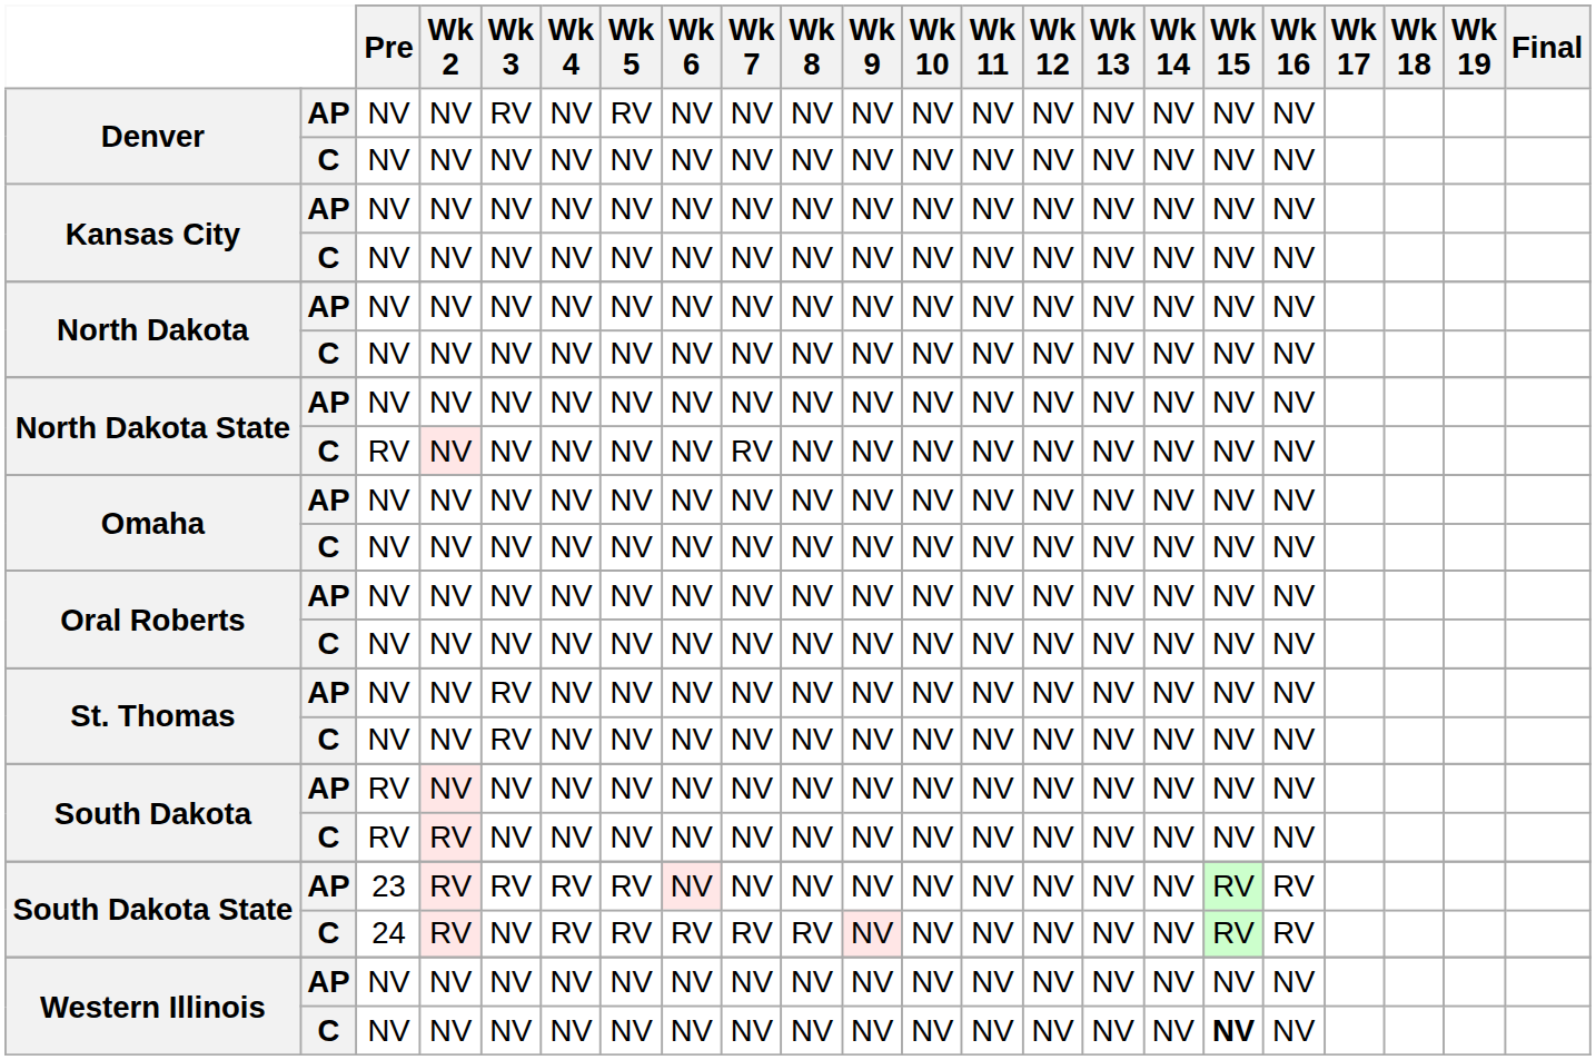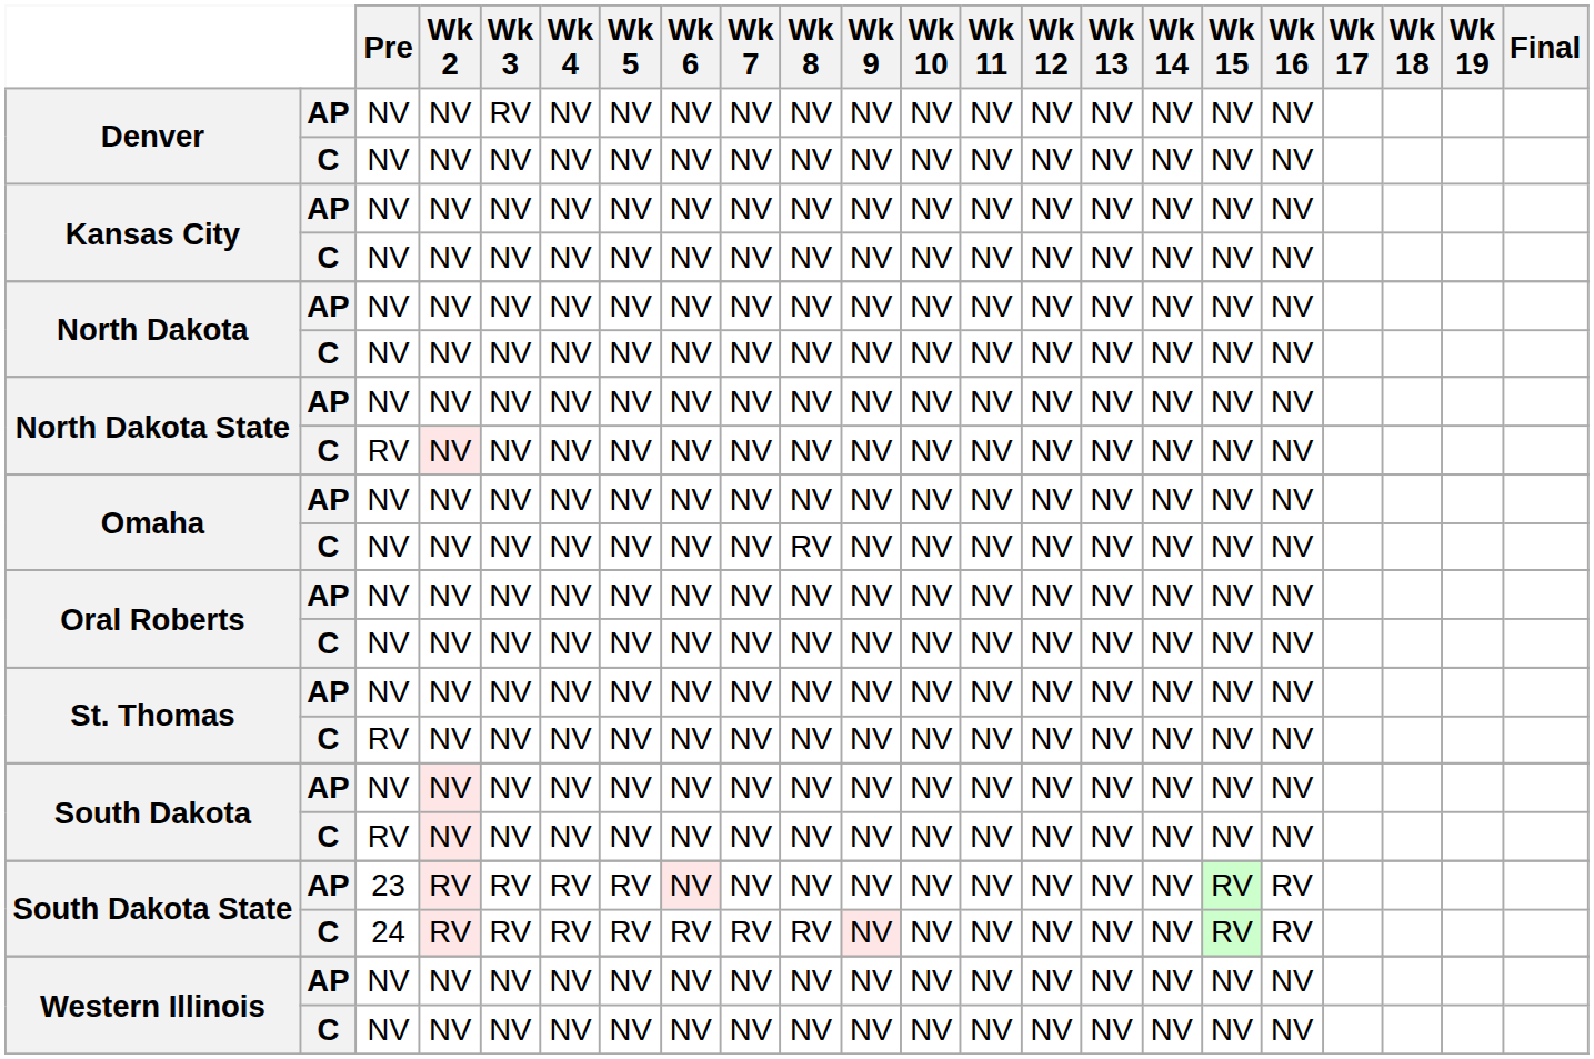 <table class="wikitable" style="white-space:nowrap;font-size:90%;text-align:center;">
 <tr>
 <th colspan=2 style="background:white; border-top-style:hidden; border-left-style:hidden;"> </th>
 <th>Pre</th>
 <th>Wk<br>2</th>
 <th>Wk<br>3</th>
 <th>Wk<br>4</th>
 <th>Wk<br>5</th>
 <th>Wk<br>6</th>
 <th>Wk<br>7</th>
 <th>Wk<br>8</th>
 <th>Wk<br>9</th>
 <th>Wk<br>10</th>
 <th>Wk<br>11</th>
 <th>Wk<br>12</th>
 <th>Wk<br>13</th>
 <th>Wk<br>14</th>
 <th>Wk<br>15</th>
 <th>Wk<br>16</th>
 <th>Wk<br>17</th>
 <th>Wk<br>18</th>
 <th>Wk<br>19</th>
 <th>Final</th>
 </tr>
 <tr>
 <th rowspan=2 style=>Denver</th>
 <th>AP</th>
 <td style="background:#FFF;">NV</td>
 <td style="background:#FFF;">NV</td>
 <td style="background:#FFF;">RV</td>
 <td style="background:#FFF;">NV</td>
-<td style="background:#FFF;">RV</td>
+<td style="background:#FFF;">NV</td>
 <td style="background:#FFF;">NV</td>
 <td style="background:#FFF;">NV</td>
 <td style="background:#FFF;">NV</td>
 <td style="background:#FFF;">NV</td>
 <td style="background:#FFF;">NV</td>
 <td style="background:#FFF;">NV</td>
 <td style="background:#FFF;">NV</td>
 <td style="background:#FFF;">NV</td>
 <td style="background:#FFF;">NV</td>
 <td style="background:#FFF;">NV</td>
 <td style="background:#FFF;">NV</td>
 <td style="background:#FFF;"></td>
 <td style="background:#FFF;"></td>
 <td style="background:#FFF;"></td>
 <td style="background:#FFF;"></td>
 </tr>
 <tr>
 <th>C</th>
 <td style="background:#FFF;">NV</td>
 <td style="background:#FFF;">NV</td>
 <td style="background:#FFF;">NV</td>
 <td style="background:#FFF;">NV</td>
 <td style="background:#FFF;">NV</td>
 <td style="background:#FFF;">NV</td>
 <td style="background:#FFF;">NV</td>
 <td style="background:#FFF;">NV</td>
 <td style="background:#FFF;">NV</td>
 <td style="background:#FFF;">NV</td>
 <td style="background:#FFF;">NV</td>
 <td style="background:#FFF;">NV</td>
 <td style="background:#FFF;">NV</td>
 <td style="background:#FFF;">NV</td>
 <td style="background:#FFF;">NV</td>
 <td style="background:#FFF;">NV</td>
 <td style="background:#FFF;"></td>
 <td style="background:#FFF;"></td>
 <td style="background:#FFF;"></td>
 <td style="background:#FFF;"></td>
 </tr>
 <tr>
 <th rowspan=2 style=>Kansas City</th>
 <th>AP</th>
 <td style="background:#FFF;">NV</td>
 <td style="background:#FFF;">NV</td>
 <td style="background:#FFF;">NV</td>
 <td style="background:#FFF;">NV</td>
 <td style="background:#FFF;">NV</td>
 <td style="background:#FFF;">NV</td>
 <td style="background:#FFF;">NV</td>
 <td style="background:#FFF;">NV</td>
 <td style="background:#FFF;">NV</td>
 <td style="background:#FFF;">NV</td>
 <td style="background:#FFF;">NV</td>
 <td style="background:#FFF;">NV</td>
 <td style="background:#FFF;">NV</td>
 <td style="background:#FFF;">NV</td>
 <td style="background:#FFF;">NV</td>
 <td style="background:#FFF;">NV</td>
 <td style="background:#FFF;"></td>
 <td style="background:#FFF;"></td>
 <td style="background:#FFF;"></td>
 <td style="background:#FFF;"></td>
 </tr>
 <tr>
 <th>C</th>
 <td style="background:#FFF;">NV</td>
 <td style="background:#FFF;">NV</td>
 <td style="background:#FFF;">NV</td>
 <td style="background:#FFF;">NV</td>
 <td style="background:#FFF;">NV</td>
 <td style="background:#FFF;">NV</td>
 <td style="background:#FFF;">NV</td>
 <td style="background:#FFF;">NV</td>
 <td style="background:#FFF;">NV</td>
 <td style="background:#FFF;">NV</td>
 <td style="background:#FFF;">NV</td>
 <td style="background:#FFF;">NV</td>
 <td style="background:#FFF;">NV</td>
 <td style="background:#FFF;">NV</td>
 <td style="background:#FFF;">NV</td>
 <td style="background:#FFF;">NV</td>
 <td style="background:#FFF;"></td>
 <td style="background:#FFF;"></td>
 <td style="background:#FFF;"></td>
 <td style="background:#FFF;"></td>
 </tr>
 <tr>
 </tr>
 <tr>
 <th rowspan=2 style=>North Dakota</th>
 <th>AP</th>
 <td style="background:#FFF;">NV</td>
 <td style="background:#FFF;">NV</td>
 <td style="background:#FFF;">NV</td>
 <td style="background:#FFF;">NV</td>
 <td style="background:#FFF;">NV</td>
 <td style="background:#FFF;">NV</td>
 <td style="background:#FFF;">NV</td>
 <td style="background:#FFF;">NV</td>
 <td style="background:#FFF;">NV</td>
 <td style="background:#FFF;">NV</td>
 <td style="background:#FFF;">NV</td>
 <td style="background:#FFF;">NV</td>
 <td style="background:#FFF;">NV</td>
 <td style="background:#FFF;">NV</td>
 <td style="background:#FFF;">NV</td>
 <td style="background:#FFF;">NV</td>
 <td style="background:#FFF;"></td>
 <td style="background:#FFF;"></td>
 <td style="background:#FFF;"></td>
 <td style="background:#FFF;"></td>
 </tr>
 <tr>
 <th>C</th>
 <td style="background:#FFF;">NV</td>
 <td style="background:#FFF;">NV</td>
 <td style="background:#FFF;">NV</td>
 <td style="background:#FFF;">NV</td>
 <td style="background:#FFF;">NV</td>
 <td style="background:#FFF;">NV</td>
 <td style="background:#FFF;">NV</td>
 <td style="background:#FFF;">NV</td>
 <td style="background:#FFF;">NV</td>
 <td style="background:#FFF;">NV</td>
 <td style="background:#FFF;">NV</td>
 <td style="background:#FFF;">NV</td>
 <td style="background:#FFF;">NV</td>
 <td style="background:#FFF;">NV</td>
 <td style="background:#FFF;">NV</td>
 <td style="background:#FFF;">NV</td>
 <td style="background:#FFF;"></td>
 <td style="background:#FFF;"></td>
 <td style="background:#FFF;"></td>
 <td style="background:#FFF;"></td>
 </tr>
 <tr>
 </tr>
 <tr>
 <th rowspan=2 style=>North Dakota State</th>
 <th>AP</th>
 <td style="background:#FFF;">NV</td>
 <td style="background:#FFF;">NV</td>
 <td style="background:#FFF;">NV</td>
 <td style="background:#FFF;">NV</td>
 <td style="background:#FFF;">NV</td>
 <td style="background:#FFF;">NV</td>
 <td style="background:#FFF;">NV</td>
 <td style="background:#FFF;">NV</td>
 <td style="background:#FFF;">NV</td>
 <td style="background:#FFF;">NV</td>
 <td style="background:#FFF;">NV</td>
 <td style="background:#FFF;">NV</td>
 <td style="background:#FFF;">NV</td>
 <td style="background:#FFF;">NV</td>
 <td style="background:#FFF;">NV</td>
 <td style="background:#FFF;">NV</td>
 <td style="background:#FFF;"></td>
 <td style="background:#FFF;"></td>
 <td style="background:#FFF;"></td>
 <td style="background:#FFF;"></td>
 </tr>
 <tr>
 <th>C</th>
 <td style="background:#FFF;">RV</td>
 <td style="background:#ffe6e6;">NV</td>
 <td style="background:#FFF;">NV</td>
 <td style="background:#FFF;">NV</td>
 <td style="background:#FFF;">NV</td>
 <td style="background:#FFF;">NV</td>
-<td style="background:#FFF;">RV</td>
+<td style="background:#FFF;">NV</td>
 <td style="background:#FFF;">NV</td>
 <td style="background:#FFF;">NV</td>
 <td style="background:#FFF;">NV</td>
 <td style="background:#FFF;">NV</td>
 <td style="background:#FFF;">NV</td>
 <td style="background:#FFF;">NV</td>
 <td style="background:#FFF;">NV</td>
 <td style="background:#FFF;">NV</td>
 <td style="background:#FFF;">NV</td>
 <td style="background:#FFF;"></td>
 <td style="background:#FFF;"></td>
 <td style="background:#FFF;"></td>
 <td style="background:#FFF;"></td>
 </tr>
 <tr>
 </tr>
 <tr>
 <th rowspan=2 style=>Omaha</th>
 <th>AP</th>
 <td style="background:#FFF;">NV</td>
 <td style="background:#FFF;">NV</td>
 <td style="background:#FFF;">NV</td>
 <td style="background:#FFF;">NV</td>
 <td style="background:#FFF;">NV</td>
 <td style="background:#FFF;">NV</td>
 <td style="background:#FFF;">NV</td>
 <td style="background:#FFF;">NV</td>
 <td style="background:#FFF;">NV</td>
 <td style="background:#FFF;">NV</td>
 <td style="background:#FFF;">NV</td>
 <td style="background:#FFF;">NV</td>
 <td style="background:#FFF;">NV</td>
 <td style="background:#FFF;">NV</td>
 <td style="background:#FFF;">NV</td>
 <td style="background:#FFF;">NV</td>
 <td style="background:#FFF;"></td>
 <td style="background:#FFF;"></td>
 <td style="background:#FFF;"></td>
 <td style="background:#FFF;"></td>
 </tr>
 <tr>
 <th>C</th>
 <td style="background:#FFF;">NV</td>
 <td style="background:#FFF;">NV</td>
 <td style="background:#FFF;">NV</td>
 <td style="background:#FFF;">NV</td>
 <td style="background:#FFF;">NV</td>
 <td style="background:#FFF;">NV</td>
 <td style="background:#FFF;">NV</td>
-<td style="background:#FFF;">NV</td>
+<td style="background:#FFF;">RV</td>
 <td style="background:#FFF;">NV</td>
 <td style="background:#FFF;">NV</td>
 <td style="background:#FFF;">NV</td>
 <td style="background:#FFF;">NV</td>
 <td style="background:#FFF;">NV</td>
 <td style="background:#FFF;">NV</td>
 <td style="background:#FFF;">NV</td>
 <td style="background:#FFF;">NV</td>
 <td style="background:#FFF;"></td>
 <td style="background:#FFF;"></td>
 <td style="background:#FFF;"></td>
 <td style="background:#FFF;"></td>
 </tr>
 <tr>
 </tr>
 <tr>
 <th rowspan=2 style=>Oral Roberts</th>
 <th>AP</th>
 <td style="background:#FFF;">NV</td>
 <td style="background:#FFF;">NV</td>
 <td style="background:#FFF;">NV</td>
 <td style="background:#FFF;">NV</td>
 <td style="background:#FFF;">NV</td>
 <td style="background:#FFF;">NV</td>
 <td style="background:#FFF;">NV</td>
 <td style="background:#FFF;">NV</td>
 <td style="background:#FFF;">NV</td>
 <td style="background:#FFF;">NV</td>
 <td style="background:#FFF;">NV</td>
 <td style="background:#FFF;">NV</td>
 <td style="background:#FFF;">NV</td>
 <td style="background:#FFF;">NV</td>
 <td style="background:#FFF;">NV</td>
 <td style="background:#FFF;">NV</td>
 <td style="background:#FFF;"></td>
 <td style="background:#FFF;"></td>
 <td style="background:#FFF;"></td>
 <td style="background:#FFF;"></td>
 </tr>
 <tr>
 <th>C</th>
 <td style="background:#FFF;">NV</td>
 <td style="background:#FFF;">NV</td>
 <td style="background:#FFF;">NV</td>
 <td style="background:#FFF;">NV</td>
 <td style="background:#FFF;">NV</td>
 <td style="background:#FFF;">NV</td>
 <td style="background:#FFF;">NV</td>
 <td style="background:#FFF;">NV</td>
 <td style="background:#FFF;">NV</td>
 <td style="background:#FFF;">NV</td>
 <td style="background:#FFF;">NV</td>
 <td style="background:#FFF;">NV</td>
 <td style="background:#FFF;">NV</td>
 <td style="background:#FFF;">NV</td>
 <td style="background:#FFF;">NV</td>
 <td style="background:#FFF;">NV</td>
 <td style="background:#FFF;"></td>
 <td style="background:#FFF;"></td>
 <td style="background:#FFF;"></td>
 <td style="background:#FFF;"></td>
 </tr>
 <tr>
 </tr>
 <tr>
 <th rowspan=2 style=>St. Thomas</th>
 <th>AP</th>
 <td style="background:#FFF;">NV</td>
 <td style="background:#FFF;">NV</td>
-<td style="background:#FFF;">RV</td>
+<td style="background:#FFF;">NV</td>
 <td style="background:#FFF;">NV</td>
 <td style="background:#FFF;">NV</td>
 <td style="background:#FFF;">NV</td>
 <td style="background:#FFF;">NV</td>
 <td style="background:#FFF;">NV</td>
 <td style="background:#FFF;">NV</td>
 <td style="background:#FFF;">NV</td>
 <td style="background:#FFF;">NV</td>
 <td style="background:#FFF;">NV</td>
 <td style="background:#FFF;">NV</td>
 <td style="background:#FFF;">NV</td>
 <td style="background:#FFF;">NV</td>
 <td style="background:#FFF;">NV</td>
 <td style="background:#FFF;"></td>
 <td style="background:#FFF;"></td>
 <td style="background:#FFF;"></td>
 <td style="background:#FFF;"></td>
 </tr>
 <tr>
 <th>C</th>
+<td style="background:#FFF;">RV</td>
 <td style="background:#FFF;">NV</td>
 <td style="background:#FFF;">NV</td>
-<td style="background:#FFF;">RV</td>
 <td style="background:#FFF;">NV</td>
 <td style="background:#FFF;">NV</td>
 <td style="background:#FFF;">NV</td>
 <td style="background:#FFF;">NV</td>
 <td style="background:#FFF;">NV</td>
 <td style="background:#FFF;">NV</td>
 <td style="background:#FFF;">NV</td>
 <td style="background:#FFF;">NV</td>
 <td style="background:#FFF;">NV</td>
 <td style="background:#FFF;">NV</td>
 <td style="background:#FFF;">NV</td>
 <td style="background:#FFF;">NV</td>
 <td style="background:#FFF;">NV</td>
 <td style="background:#FFF;"></td>
 <td style="background:#FFF;"></td>
 <td style="background:#FFF;"></td>
 <td style="background:#FFF;"></td>
 </tr>
 <tr>
 </tr>
 <tr>
 <th rowspan=2 style=>South Dakota</th>
 <th>AP</th>
-<td style="background:#FFF;">RV</td>
+<td style="background:#FFF;">NV</td>
 <td style="background:#ffe6e6;">NV</td>
 <td style="background:#FFF;">NV</td>
 <td style="background:#FFF;">NV</td>
 <td style="background:#FFF;">NV</td>
 <td style="background:#FFF;">NV</td>
 <td style="background:#FFF;">NV</td>
 <td style="background:#FFF;">NV</td>
 <td style="background:#FFF;">NV</td>
 <td style="background:#FFF;">NV</td>
 <td style="background:#FFF;">NV</td>
 <td style="background:#FFF;">NV</td>
 <td style="background:#FFF;">NV</td>
 <td style="background:#FFF;">NV</td>
 <td style="background:#FFF;">NV</td>
 <td style="background:#FFF;">NV</td>
 <td style="background:#FFF;"></td>
 <td style="background:#FFF;"></td>
 <td style="background:#FFF;"></td>
 <td style="background:#FFF;"></td>
 </tr>
 <tr>
 <th>C</th>
 <td style="background:#FFF;">RV</td>
-<td style="background:#ffe6e6;">RV</td>
+<td style="background:#ffe6e6;">NV</td>
 <td style="background:#FFF;">NV</td>
 <td style="background:#FFF;">NV</td>
 <td style="background:#FFF;">NV</td>
 <td style="background:#FFF;">NV</td>
 <td style="background:#FFF;">NV</td>
 <td style="background:#FFF;">NV</td>
 <td style="background:#FFF;">NV</td>
 <td style="background:#FFF;">NV</td>
 <td style="background:#FFF;">NV</td>
 <td style="background:#FFF;">NV</td>
 <td style="background:#FFF;">NV</td>
 <td style="background:#FFF;">NV</td>
 <td style="background:#FFF;">NV</td>
 <td style="background:#FFF;">NV</td>
 <td style="background:#FFF;"></td>
 <td style="background:#FFF;"></td>
 <td style="background:#FFF;"></td>
 <td style="background:#FFF;"></td>
 </tr>
 <tr>
 </tr>
 <tr>
 <th rowspan=2 style=>South Dakota State</th>
 <th>AP</th>
 <td style="background:#FFF;">23</td>
 <td style="background:#ffe6e6;">RV</td>
 <td style="background:#FFF;">RV</td>
 <td style="background:#FFF;">RV</td>
 <td style="background:#FFF;">RV</td>
 <td style="background:#ffe6e6;">NV</td>
 <td style="background:#FFF;">NV</td>
 <td style="background:#FFF;">NV</td>
 <td style="background:#FFF;">NV</td>
 <td style="background:#FFF;">NV</td>
 <td style="background:#FFF;">NV</td>
 <td style="background:#FFF;">NV</td>
 <td style="background:#FFF;">NV</td>
 <td style="background:#FFF;">NV</td>
 <td style="background:#ccFFcc;">RV</td>
 <td style="background:#FFF;">RV</td>
 <td style="background:#FFF;"></td>
 <td style="background:#FFF;"></td>
 <td style="background:#FFF;"></td>
 <td style="background:#FFF;"></td>
 </tr>
 <tr>
 <th>C</th>
 <td style="background:#FFF;">24</td>
 <td style="background:#ffe6e6;">RV</td>
-<td style="background:#FFF;">NV</td>
+<td style="background:#FFF;">RV</td>
 <td style="background:#FFF;">RV</td>
 <td style="background:#FFF;">RV</td>
 <td style="background:#FFF;">RV</td>
 <td style="background:#FFF;">RV</td>
 <td style="background:#FFF;">RV</td>
 <td style="background:#ffe6e6;">NV</td>
 <td style="background:#FFF;">NV</td>
 <td style="background:#FFF;">NV</td>
 <td style="background:#FFF;">NV</td>
 <td style="background:#FFF;">NV</td>
 <td style="background:#FFF;">NV</td>
 <td style="background:#ccFFcc;">RV</td>
 <td style="background:#FFF;">RV</td>
 <td style="background:#FFF;"></td>
 <td style="background:#FFF;"></td>
 <td style="background:#FFF;"></td>
 <td style="background:#FFF;"></td>
 </tr>
 <tr>
 </tr>
 <tr>
 <th rowspan=2 style=>Western Illinois</th>
 <th>AP</th>
 <td style="background:#FFF;">NV</td>
 <td style="background:#FFF;">NV</td>
 <td style="background:#FFF;">NV</td>
 <td style="background:#FFF;">NV</td>
 <td style="background:#FFF;">NV</td>
 <td style="background:#FFF;">NV</td>
 <td style="background:#FFF;">NV</td>
 <td style="background:#FFF;">NV</td>
 <td style="background:#FFF;">NV</td>
 <td style="background:#FFF;">NV</td>
 <td style="background:#FFF;">NV</td>
 <td style="background:#FFF;">NV</td>
 <td style="background:#FFF;">NV</td>
 <td style="background:#FFF;">NV</td>
 <td style="background:#FFF;">NV</td>
 <td style="background:#FFF;">NV</td>
 <td style="background:#FFF;"></td>
 <td style="background:#FFF;"></td>
 <td style="background:#FFF;"></td>
 <td style="background:#FFF;"></td>
 </tr>
 <tr>
 <th>C</th>
 <td style="background:#FFF;">NV</td>
 <td style="background:#FFF;">NV</td>
 <td style="background:#FFF;">NV</td>
 <td style="background:#FFF;">NV</td>
 <td style="background:#FFF;">NV</td>
 <td style="background:#FFF;">NV</td>
 <td style="background:#FFF;">NV</td>
 <td style="background:#FFF;">NV</td>
 <td style="background:#FFF;">NV</td>
 <td style="background:#FFF;">NV</td>
 <td style="background:#FFF;">NV</td>
 <td style="background:#FFF;">NV</td>
 <td style="background:#FFF;">NV</td>
 <td style="background:#FFF;">NV</td>
-<td style="background:#FFF;"><strong>NV</strong></td>
+<td style="background:#FFF;">NV</td>
 <td style="background:#FFF;">NV</td>
 <td style="background:#FFF;"></td>
 <td style="background:#FFF;"></td>
 <td style="background:#FFF;"></td>
 <td style="background:#FFF;"></td>
 </tr>
 <tr>
 </tr>
 </table>
